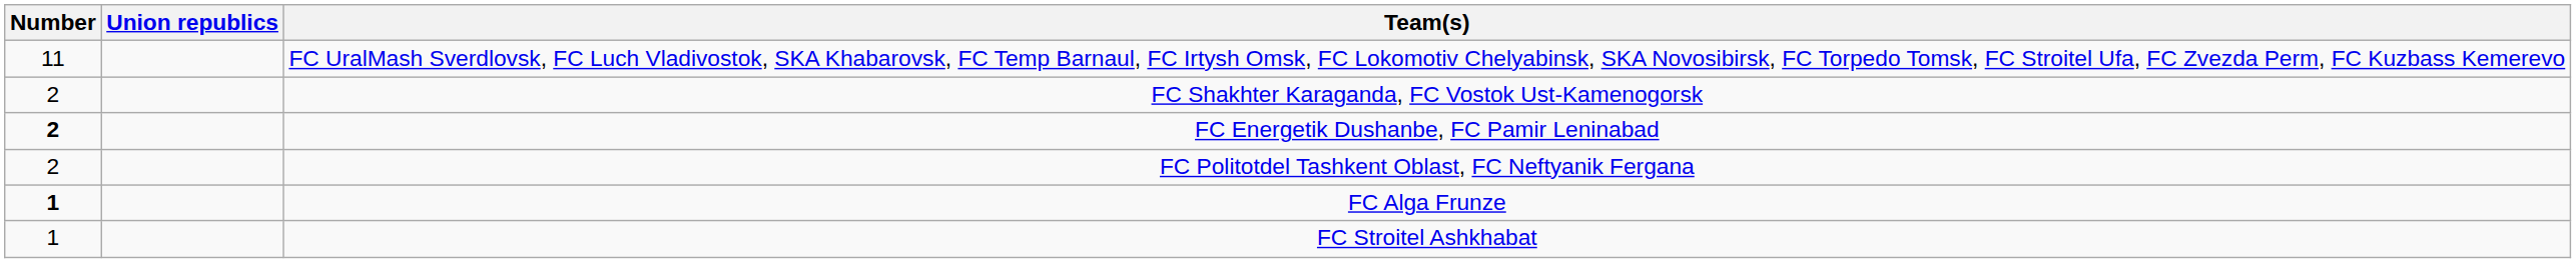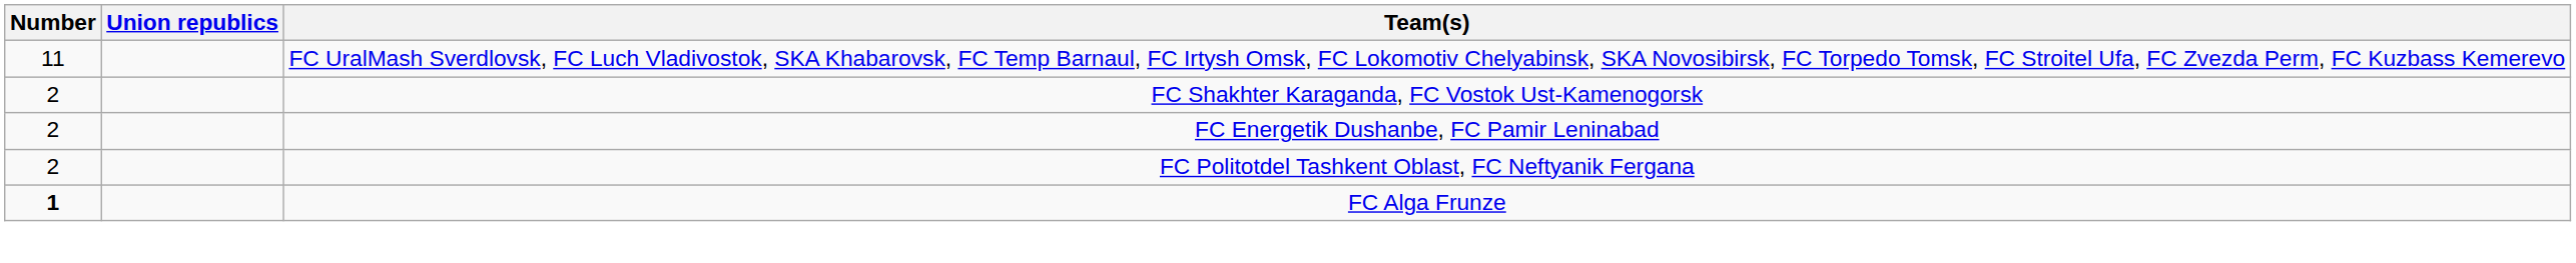 <table class="wikitable" style="text-align:center">
 <tr>
 <th>Number</th>
 <th><a href='#'>Union republics</a></th>
 <th>Team(s)</th>
 </tr>
 <tr>
 <td rowspan="1">11</td>
 <td align="left"></td>
 <td><a href='#'>FC UralMash Sverdlovsk</a>, <a href='#'>FC Luch Vladivostok</a>, <a href='#'>SKA Khabarovsk</a>, <a href='#'>FC Temp Barnaul</a>, <a href='#'>FC Irtysh Omsk</a>, <a href='#'>FC Lokomotiv Chelyabinsk</a>, <a href='#'>SKA Novosibirsk</a>, <a href='#'>FC Torpedo Tomsk</a>, <a href='#'>FC Stroitel Ufa</a>, <a href='#'>FC Zvezda Perm</a>, <a href='#'>FC Kuzbass Kemerevo</a></td>
 </tr>
 <tr>
 <td rowspan="1">2</td>
 <td align="left"></td>
 <td><a href='#'>FC Shakhter Karaganda</a>, <a href='#'>FC Vostok Ust-Kamenogorsk</a></td>
 </tr>
 <tr>
-<td rowspan="1"><strong>2</strong></td>
+<td rowspan="1">2</td>
 <td align="left"></td>
 <td><a href='#'>FC Energetik Dushanbe</a>, <a href='#'>FC Pamir Leninabad</a></td>
 </tr>
 <tr>
 <td rowspan="1">2</td>
 <td align="left"></td>
 <td><a href='#'>FC Politotdel Tashkent Oblast</a>, <a href='#'>FC Neftyanik Fergana</a></td>
 </tr>
 <tr>
 <td rowspan="1"><strong>1</strong></td>
 <td align="left"></td>
 <td><a href='#'>FC Alga Frunze</a></td>
 </tr>
-<tr>
-<td rowspan="1">1</td>
-<td align="left"></td>
-<td><a href='#'>FC Stroitel Ashkhabat</a></td>
-</tr>
 </table>
